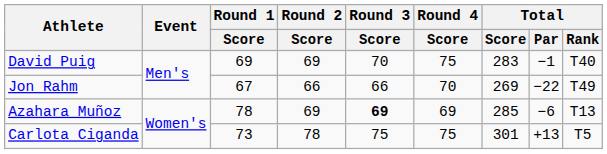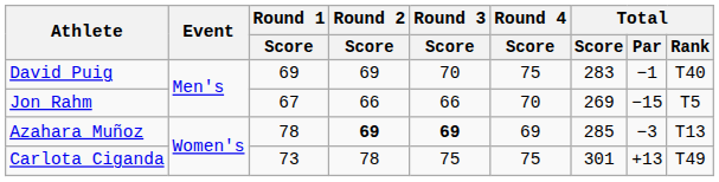 <table class=wikitable style=font-size:90%;text-align:center>
 <tr>
 <th rowspan=2>Athlete</th>
 <th rowspan=2>Event</th>
 <th>Round 1</th>
 <th>Round 2</th>
 <th>Round 3</th>
 <th>Round 4</th>
 <th colspan=3>Total</th>
 </tr>
 <tr style=font-size:95%>
 <th>Score</th>
 <th>Score</th>
 <th>Score</th>
 <th>Score</th>
 <th>Score</th>
 <th>Par</th>
 <th>Rank</th>
 </tr>
 <tr>
 <td align=left><a href='#'>David Puig</a></td>
 <td align=left rowspan=2><a href='#'>Men's</a></td>
 <td>69</td>
 <td>69</td>
 <td>70</td>
 <td>75</td>
 <td>283</td>
 <td>−1</td>
 <td>T40</td>
 </tr>
 <tr>
 <td align=left><a href='#'>Jon Rahm</a></td>
 <td>67</td>
 <td>66</td>
 <td>66</td>
 <td>70</td>
 <td>269</td>
-<td>−22</td>
-<td>T49</td>
+<td>−15</td>
+<td>T5</td>
 </tr>
 <tr>
 <td align=left><a href='#'>Azahara Muñoz</a></td>
 <td align=left rowspan=2><a href='#'>Women's</a></td>
 <td>78</td>
-<td>69</td>
+<td><strong>69</strong></td>
 <td><strong>69</strong></td>
 <td>69</td>
 <td>285</td>
-<td>−6</td>
+<td>−3</td>
 <td>T13</td>
 </tr>
 <tr>
 <td align=left><a href='#'>Carlota Ciganda</a></td>
 <td>73</td>
 <td>78</td>
 <td>75</td>
 <td>75</td>
 <td>301</td>
 <td>+13</td>
-<td>T5</td>
+<td>T49</td>
 </tr>
 </table>
